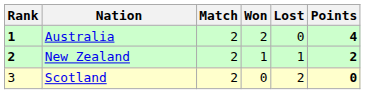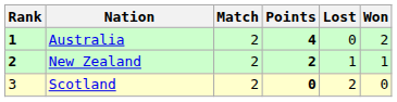 <table class="wikitable">
 <tr>
 <th width=20>Rank</th>
 <th width=150>Nation</th>
 <th width=20>Match</th>
+<th width=20>Points</th>
+<th width=20>Lost</th>
 <th width=20>Won</th>
-<th width=20>Lost</th>
-<th width=20>Points</th>
 </tr>
 <tr style="text-align:right; background:#cfc;">
 <td align="left"><strong>1</strong></td>
 <td style="text-align:left;"> <a href='#'>Australia</a></td>
 <td>2</td>
+<td><strong>4</strong></td>
+<td>0</td>
 <td>2</td>
-<td>0</td>
-<td><strong>4</strong></td>
 </tr>
 <tr style="text-align:right; background:#cfc;">
 <td align="left"><strong>2</strong></td>
 <td style="text-align:left;"> <a href='#'>New Zealand</a></td>
 <td>2</td>
+<td><strong>2</strong></td>
 <td>1</td>
 <td>1</td>
-<td><strong>2</strong></td>
 </tr>
 <tr style="text-align:right; background:#ffc;">
 <td align="left">3</td>
 <td style="text-align:left;"> <a href='#'>Scotland</a></td>
 <td>2</td>
+<td><strong>0</strong></td>
+<td>2</td>
 <td>0</td>
-<td>2</td>
-<td><strong>0</strong></td>
 </tr>
 </table>
